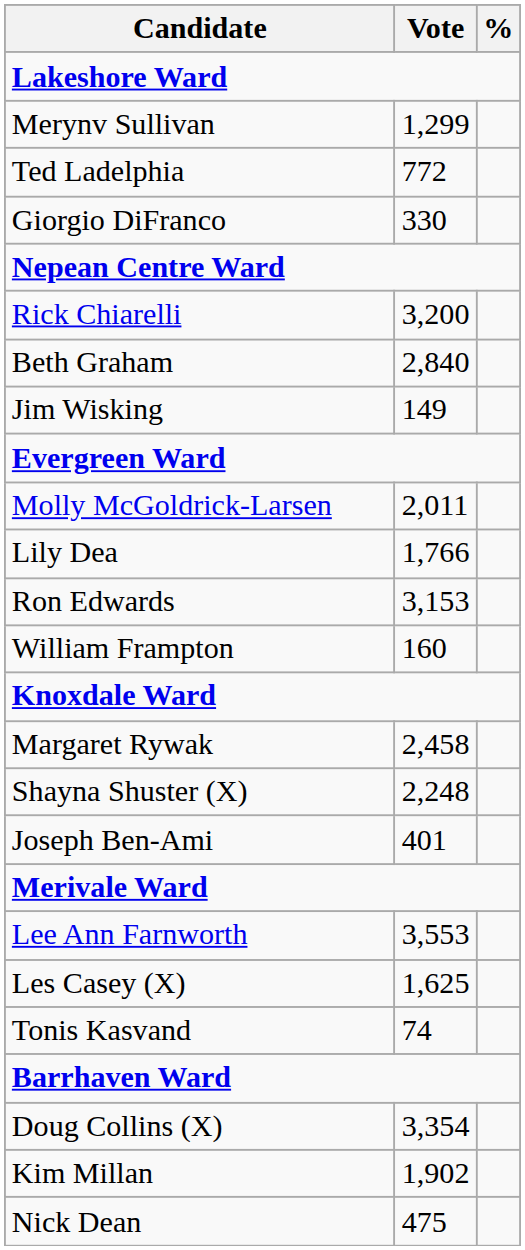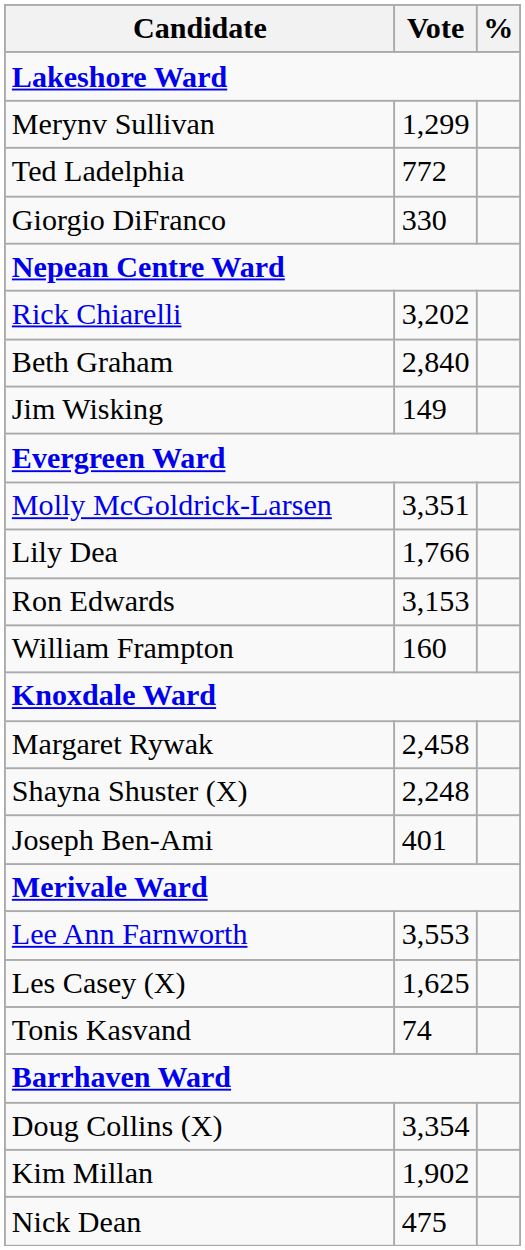 <table class="wikitable">
 <tr>
 <th bgcolor="#DDDDFF" width="200px">Candidate</th>
 <th bgcolor="#DDDDFF">Vote</th>
 <th bgcolor="#DDDDFF">%</th>
 </tr>
 <tr>
 <td colspan="4"><strong><a href='#'>Lakeshore Ward</a></strong></td>
 </tr>
 <tr>
 <td>Merynv Sullivan</td>
 <td>1,299</td>
 <td></td>
 </tr>
 <tr>
 <td>Ted Ladelphia</td>
 <td>772</td>
 <td></td>
 </tr>
 <tr>
 <td>Giorgio DiFranco</td>
 <td>330</td>
 <td></td>
 </tr>
 <tr>
 <td colspan="4"><strong><a href='#'>Nepean Centre Ward</a></strong></td>
 </tr>
 <tr>
 <td><a href='#'>Rick Chiarelli</a></td>
-<td>3,200</td>
+<td>3,202</td>
 <td></td>
 </tr>
 <tr>
 <td>Beth Graham</td>
 <td>2,840</td>
 <td></td>
 </tr>
 <tr>
 <td>Jim Wisking</td>
 <td>149</td>
 <td></td>
 </tr>
 <tr>
 <td colspan="4"><strong><a href='#'>Evergreen Ward</a></strong></td>
 </tr>
 <tr>
 <td><a href='#'>Molly McGoldrick-Larsen</a></td>
-<td>2,011</td>
+<td>3,351</td>
 <td></td>
 </tr>
 <tr>
 <td>Lily Dea</td>
 <td>1,766</td>
 <td></td>
 </tr>
 <tr>
 <td>Ron Edwards</td>
 <td>3,153</td>
 <td></td>
 </tr>
 <tr>
 <td>William Frampton</td>
 <td>160</td>
 <td></td>
 </tr>
 <tr>
 <td colspan="4"><strong><a href='#'>Knoxdale Ward</a></strong></td>
 </tr>
 <tr>
 <td>Margaret Rywak</td>
 <td>2,458</td>
 <td></td>
 </tr>
 <tr>
 <td>Shayna Shuster (X)</td>
 <td>2,248</td>
 <td></td>
 </tr>
 <tr>
 <td>Joseph Ben-Ami</td>
 <td>401</td>
 <td></td>
 </tr>
 <tr>
 <td colspan="4"><strong><a href='#'>Merivale Ward</a></strong></td>
 </tr>
 <tr>
 <td><a href='#'>Lee Ann Farnworth</a></td>
 <td>3,553</td>
 <td></td>
 </tr>
 <tr>
 <td>Les Casey (X)</td>
 <td>1,625</td>
 <td></td>
 </tr>
 <tr>
 <td>Tonis Kasvand</td>
 <td>74</td>
 <td></td>
 </tr>
 <tr>
 <td colspan="4"><strong><a href='#'>Barrhaven Ward</a></strong></td>
 </tr>
 <tr>
 <td>Doug Collins (X)</td>
 <td>3,354</td>
 <td></td>
 </tr>
 <tr>
 <td>Kim Millan</td>
 <td>1,902</td>
 <td></td>
 </tr>
 <tr>
 <td>Nick Dean</td>
 <td>475</td>
 <td></td>
 </tr>
 </table>
